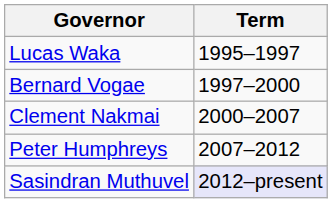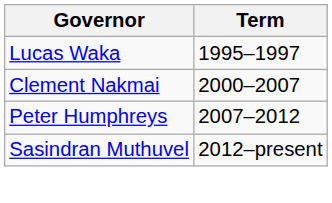 <table class="wikitable">
 <tr>
 <th><strong>Governor</strong></th>
 <th><strong>Term</strong></th>
 </tr>
 <tr>
 <td><a href='#'>Lucas Waka</a></td>
 <td>1995–1997</td>
-</tr>
-<tr>
-<td><a href='#'>Bernard Vogae</a></td>
-<td>1997–2000</td>
 </tr>
 <tr>
 <td><a href='#'>Clement Nakmai</a></td>
 <td>2000–2007</td>
 </tr>
 <tr>
 <td><a href='#'>Peter Humphreys</a></td>
 <td>2007–2012</td>
 </tr>
 <tr>
 <td><a href='#'>Sasindran Muthuvel</a></td>
-<td style="background: lavender;">2012–present</td>
+<td>2012–present</td>
 </tr>
 </table>
